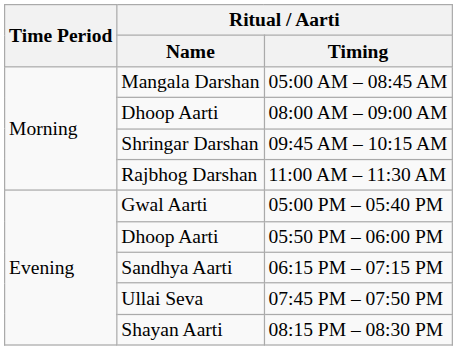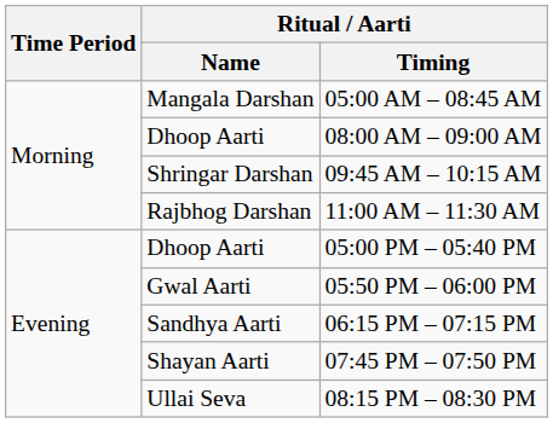 <table class="wikitable">
 <tr>
 <th rowspan="2">Time Period</th>
 <th colspan="2">Ritual / Aarti</th>
 </tr>
 <tr>
 <th>Name</th>
 <th>Timing</th>
 </tr>
 <tr>
 <td rowspan="4">Morning</td>
 <td>Mangala Darshan</td>
 <td>05:00 AM – 08:45 AM</td>
 </tr>
 <tr>
 <td>Dhoop Aarti</td>
 <td>08:00 AM – 09:00 AM</td>
 </tr>
 <tr>
 <td>Shringar Darshan</td>
 <td>09:45 AM – 10:15 AM</td>
 </tr>
 <tr>
 <td>Rajbhog Darshan</td>
 <td>11:00 AM – 11:30 AM</td>
 </tr>
 <tr>
 <td rowspan="5">Evening</td>
-<td>Gwal Aarti</td>
+<td>Dhoop Aarti</td>
 <td>05:00 PM – 05:40 PM</td>
 </tr>
 <tr>
-<td>Dhoop Aarti</td>
+<td>Gwal Aarti</td>
 <td>05:50 PM – 06:00 PM</td>
 </tr>
 <tr>
 <td>Sandhya Aarti</td>
 <td>06:15 PM – 07:15 PM</td>
 </tr>
 <tr>
-<td>Ullai Seva</td>
+<td>Shayan Aarti</td>
 <td>07:45 PM – 07:50 PM</td>
 </tr>
 <tr>
-<td>Shayan Aarti</td>
+<td>Ullai Seva</td>
 <td>08:15 PM – 08:30 PM</td>
 </tr>
 </table>
